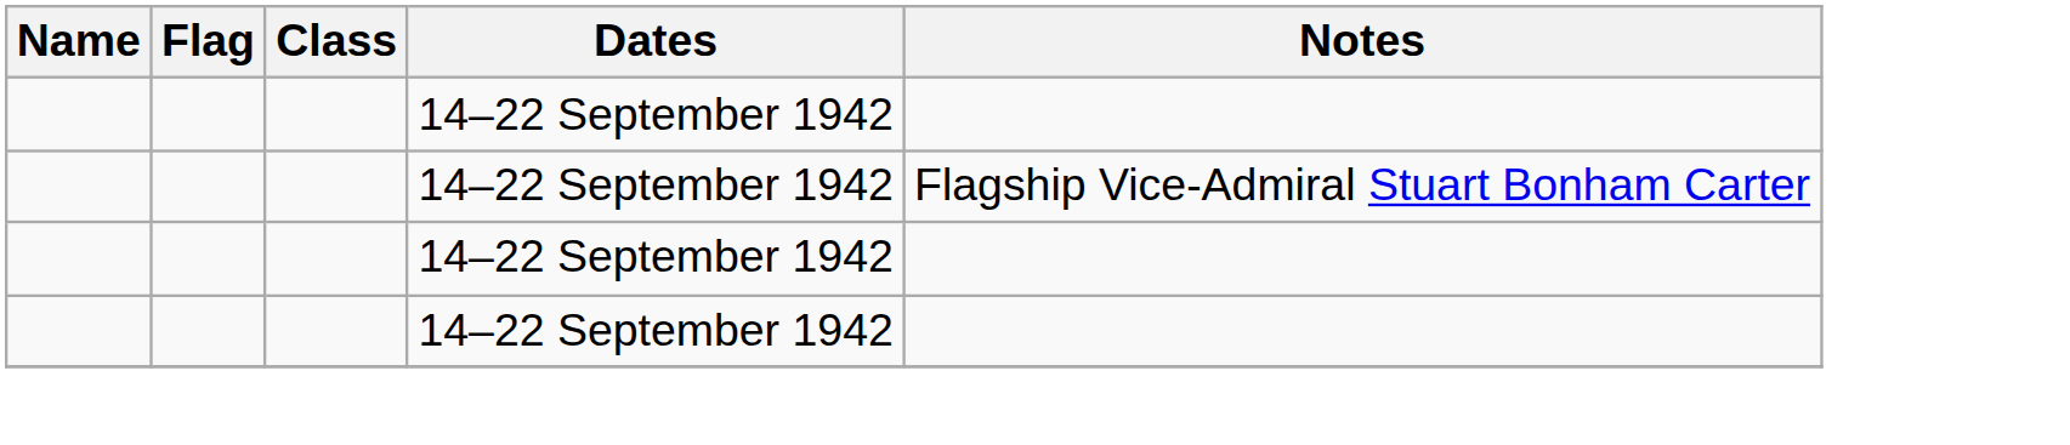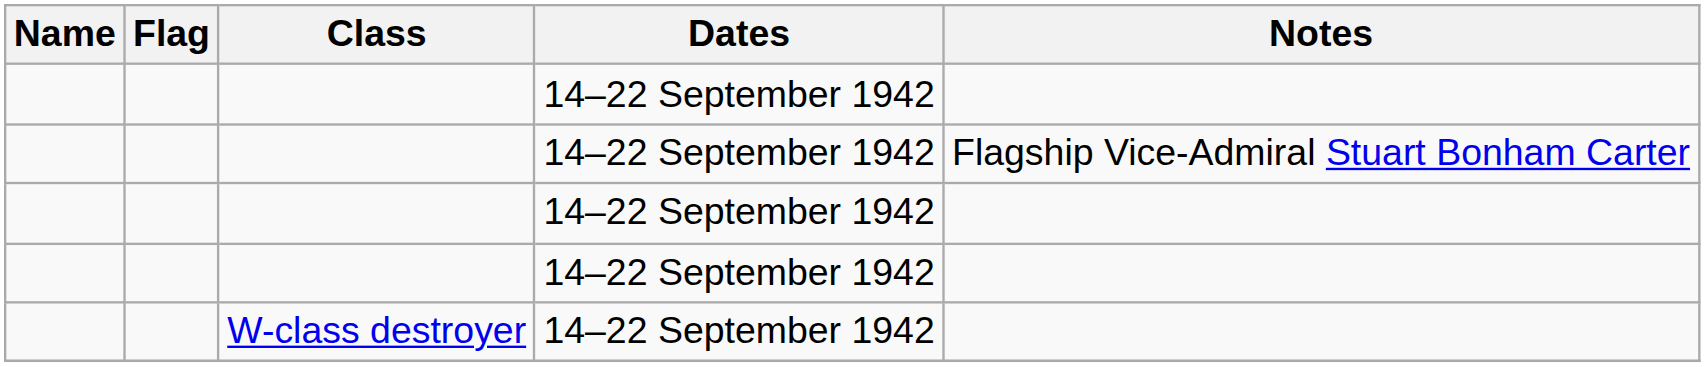 <table class="wikitable sortable">
 <tr>
 <th>Name</th>
 <th>Flag</th>
 <th>Class</th>
 <th>Dates</th>
 <th>Notes</th>
 </tr>
 <tr>
 <td></td>
 <td></td>
 <td></td>
 <td>14–22 September 1942</td>
 <td></td>
 </tr>
 <tr>
 <td></td>
 <td></td>
 <td></td>
 <td>14–22 September 1942</td>
 <td>Flagship Vice-Admiral <a href='#'>Stuart Bonham Carter</a></td>
 </tr>
 <tr>
 <td></td>
 <td></td>
 <td></td>
 <td>14–22 September 1942</td>
 <td></td>
 </tr>
 <tr>
 <td></td>
 <td></td>
 <td></td>
 <td>14–22 September 1942</td>
 <td></td>
 </tr>
 <tr>
+<td></td>
+<td></td>
+<td><a href='#'>W-class destroyer</a></td>
+<td>14–22 September 1942</td>
+<td></td>
+</tr>
+<tr>
 </tr>
 </table>
